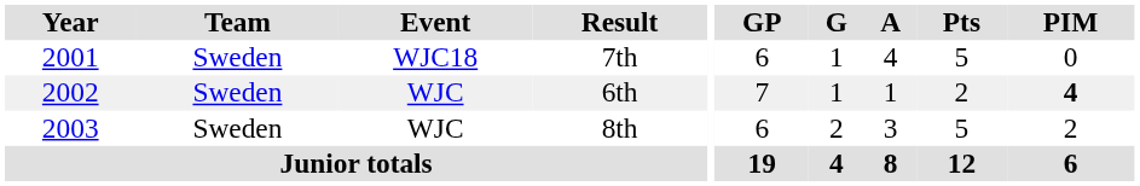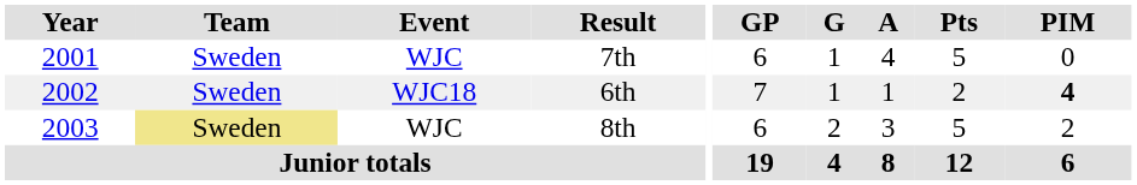 <table border="0" cellpadding="1" cellspacing="0" ID="Table3" style="text-align:center; width:40em">
 <tr ALIGN="center" bgcolor="#e0e0e0">
 <th>Year</th>
 <th>Team</th>
 <th>Event</th>
 <th>Result</th>
 <th rowspan="99" bgcolor="#ffffff"></th>
 <th>GP</th>
 <th>G</th>
 <th>A</th>
 <th>Pts</th>
 <th>PIM</th>
 </tr>
 <tr>
 <td><a href='#'>2001</a></td>
 <td><a href='#'>Sweden</a></td>
-<td><a href='#'>WJC18</a></td>
+<td><a href='#'>WJC</a></td>
 <td>7th</td>
 <td>6</td>
 <td>1</td>
 <td>4</td>
 <td>5</td>
 <td>0</td>
 </tr>
 <tr bgcolor="#f0f0f0">
 <td><a href='#'>2002</a></td>
 <td><a href='#'>Sweden</a></td>
-<td><a href='#'>WJC</a></td>
+<td><a href='#'>WJC18</a></td>
 <td>6th</td>
 <td>7</td>
 <td>1</td>
 <td>1</td>
 <td>2</td>
 <td><strong>4</strong></td>
 </tr>
 <tr>
 <td><a href='#'>2003</a></td>
-<td>Sweden</td>
+<td style="background: khaki;">Sweden</td>
 <td>WJC</td>
 <td>8th</td>
 <td>6</td>
 <td>2</td>
 <td>3</td>
 <td>5</td>
 <td>2</td>
 </tr>
 <tr bgcolor="#e0e0e0">
 <th colspan="4">Junior totals</th>
 <th>19</th>
 <th>4</th>
 <th>8</th>
 <th>12</th>
 <th>6</th>
 </tr>
 </table>
